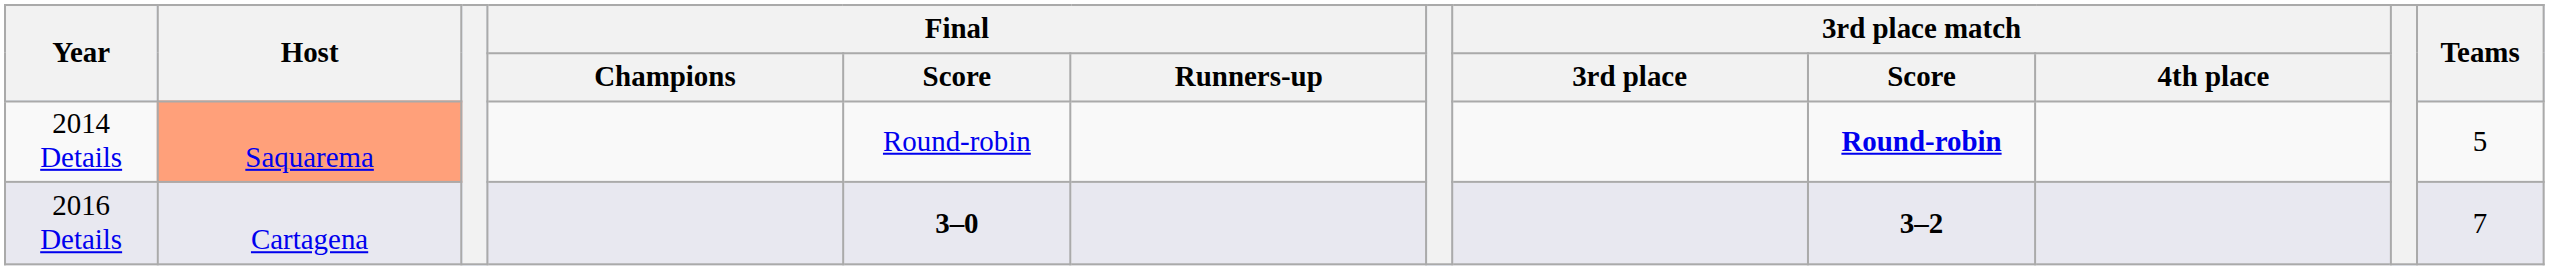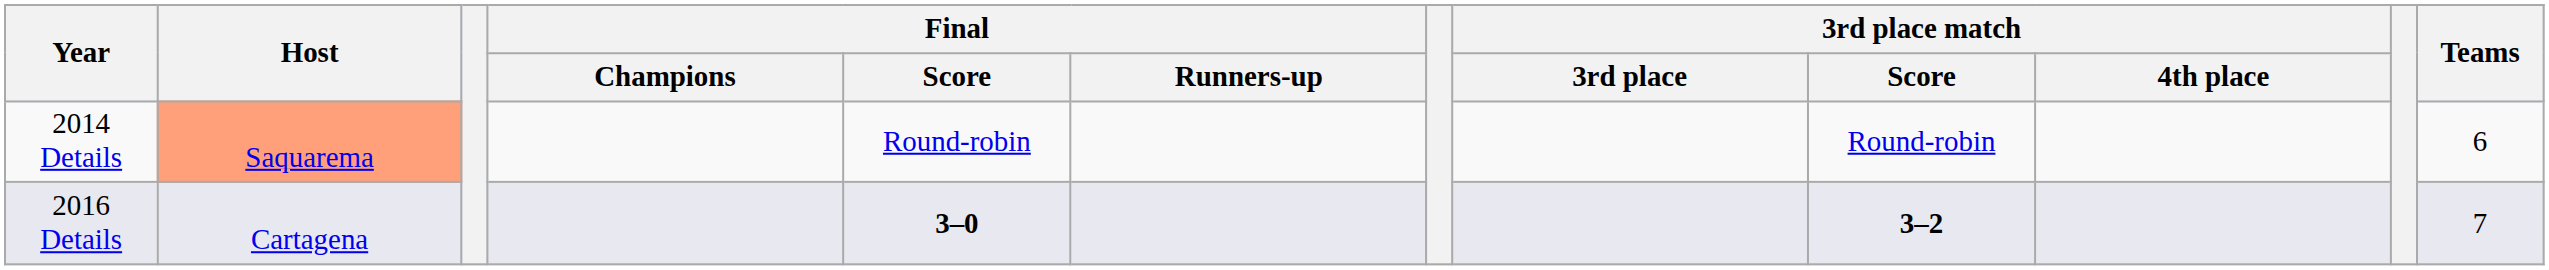 <table class="wikitable" style="font-size:90%; width: 100%; text-align: center;">
 <tr bgcolor=#c1d8ff>
 <th rowspan=2 width=6%>Year</th>
 <th rowspan=2 width=12%>Host</th>
 <th width=1% rowspan=5 bgcolor=ffffff></th>
 <th colspan=3>Final</th>
 <th width=1% rowspan=5 bgcolor=ffffff></th>
 <th colspan=3>3rd place match</th>
 <th width=1% rowspan=5 bgcolor=#ffffff></th>
 <th rowspan=2 width=5%>Teams</th>
 </tr>
 <tr bgcolor=#efefef>
 <th width=14%>Champions</th>
 <th width=9%>Score</th>
 <th width=14%>Runners-up</th>
 <th width=14%>3rd place</th>
 <th width=9%>Score</th>
 <th width=14%>4th place</th>
 </tr>
 <tr>
 <td>2014<br><a href='#'>Details</a></td>
 <td style="background: lightsalmon;"><br><a href='#'>Saquarema</a></td>
 <td><strong></strong></td>
 <td><a href='#'>Round-robin</a></td>
 <td></td>
 <td></td>
-<td><strong><a href='#'>Round-robin</a></strong></td>
+<td><a href='#'>Round-robin</a></td>
 <td></td>
-<td>5</td>
+<td>6</td>
 </tr>
 <tr bgcolor=#E8E8F0>
 <td>2016<br><a href='#'>Details</a></td>
 <td><br><a href='#'>Cartagena</a></td>
 <td><strong></strong></td>
 <td><strong>3–0</strong></td>
 <td></td>
 <td></td>
 <td><strong>3–2</strong></td>
 <td></td>
 <td>7</td>
 </tr>
 </table>
